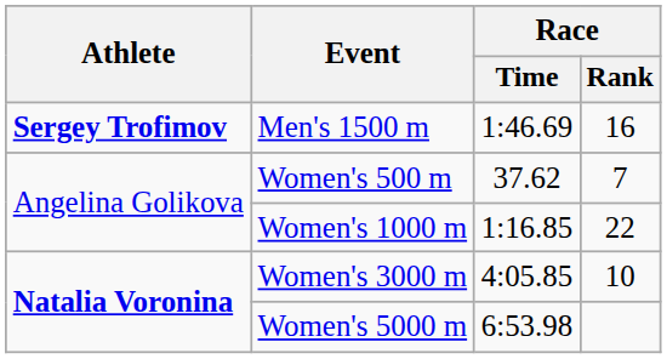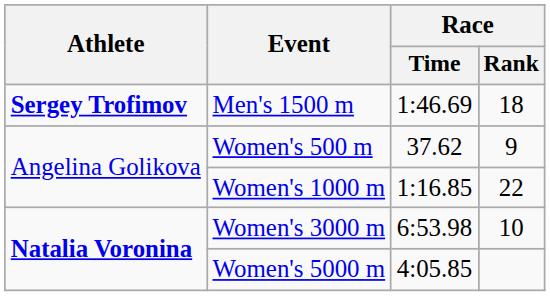 <table class="wikitable" style="font-size:90%">
 <tr>
 <th rowspan=2>Athlete</th>
 <th rowspan=2>Event</th>
 <th colspan="2">Race</th>
 </tr>
 <tr style="font-size:95%">
 <th>Time</th>
 <th>Rank</th>
 </tr>
 <tr align=center>
 <td align=left><strong><a href='#'>Sergey Trofimov</a></strong></td>
 <td align=left><a href='#'>Men's 1500 m</a></td>
 <td>1:46.69</td>
-<td>16</td>
+<td>18</td>
 </tr>
 <tr align=center>
 <td align=left rowspan=2><a href='#'>Angelina Golikova</a></td>
 <td align=left><a href='#'>Women's 500 m</a></td>
 <td>37.62</td>
-<td>7</td>
+<td>9</td>
 </tr>
 <tr align=center>
 <td align=left><a href='#'>Women's 1000 m</a></td>
 <td>1:16.85</td>
 <td>22</td>
 </tr>
 <tr align=center>
 <td align=left rowspan=2><strong><a href='#'>Natalia Voronina</a></strong></td>
 <td align=left><a href='#'>Women's 3000 m</a></td>
-<td>4:05.85</td>
+<td>6:53.98</td>
 <td>10</td>
 </tr>
 <tr align=center>
 <td align=left><a href='#'>Women's 5000 m</a></td>
-<td>6:53.98</td>
+<td>4:05.85</td>
 <td></td>
 </tr>
 </table>
